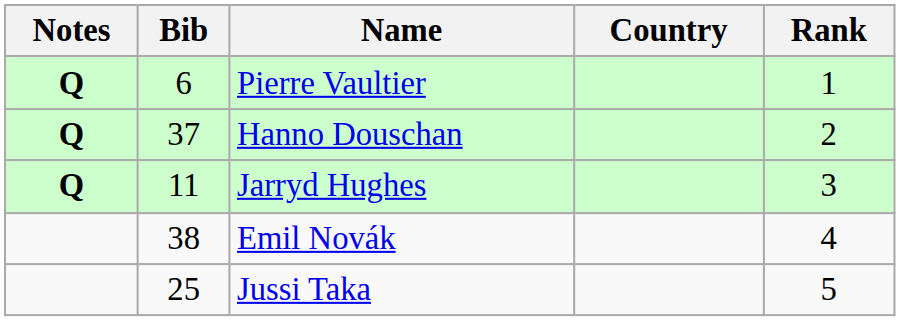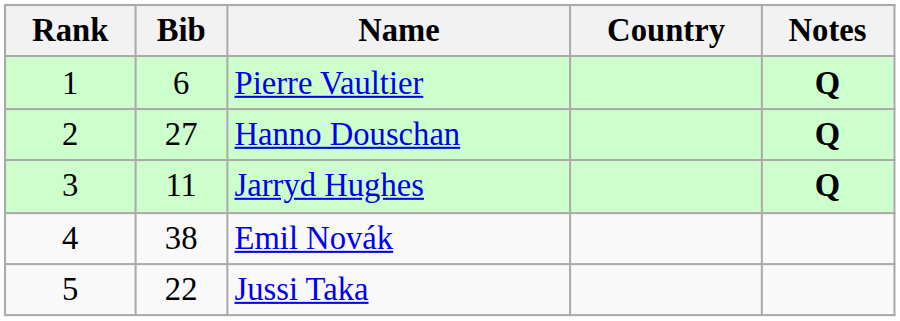 <table class="wikitable" style="text-align:center;" width=70%>
 <tr>
-<th>Notes</th>
+<th>Rank</th>
 <th>Bib</th>
 <th>Name</th>
 <th>Country</th>
-<th>Rank</th>
+<th>Notes</th>
 </tr>
 <tr bgcolor=ccffcc>
-<td><strong>Q</strong></td>
+<td>1</td>
 <td>6</td>
 <td align=left><a href='#'>Pierre Vaultier</a></td>
 <td align=left></td>
-<td>1</td>
+<td><strong>Q</strong></td>
 </tr>
 <tr bgcolor=ccffcc>
-<td><strong>Q</strong></td>
-<td>37</td>
+<td>2</td>
+<td>27</td>
 <td align=left><a href='#'>Hanno Douschan</a></td>
 <td align=left></td>
-<td>2</td>
+<td><strong>Q</strong></td>
 </tr>
 <tr bgcolor=ccffcc>
-<td><strong>Q</strong></td>
+<td>3</td>
 <td>11</td>
 <td align=left><a href='#'>Jarryd Hughes</a></td>
 <td align=left></td>
-<td>3</td>
+<td><strong>Q</strong></td>
 </tr>
 <tr>
-<td></td>
+<td>4</td>
 <td>38</td>
 <td align=left><a href='#'>Emil Novák</a></td>
 <td align=left></td>
-<td>4</td>
+<td></td>
 </tr>
 <tr>
-<td></td>
-<td>25</td>
+<td>5</td>
+<td>22</td>
 <td align=left><a href='#'>Jussi Taka</a></td>
 <td align=left></td>
-<td>5</td>
+<td></td>
 </tr>
 </table>
